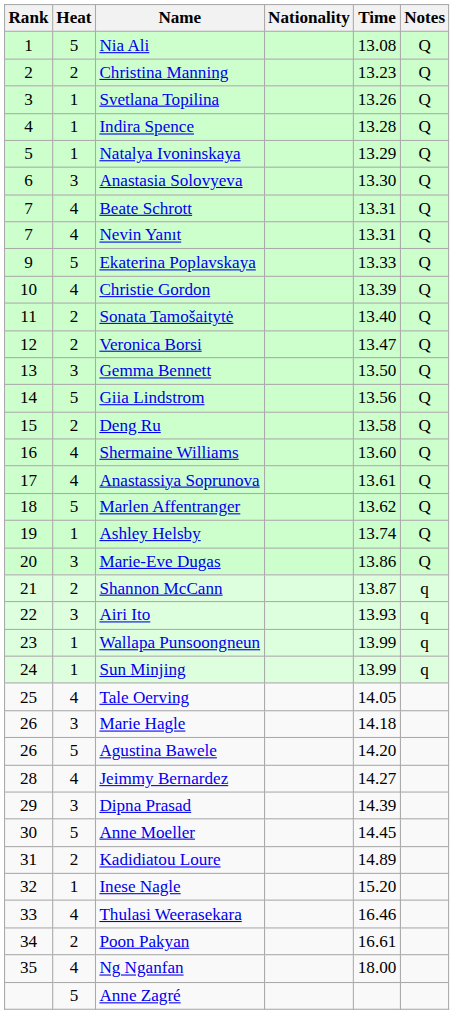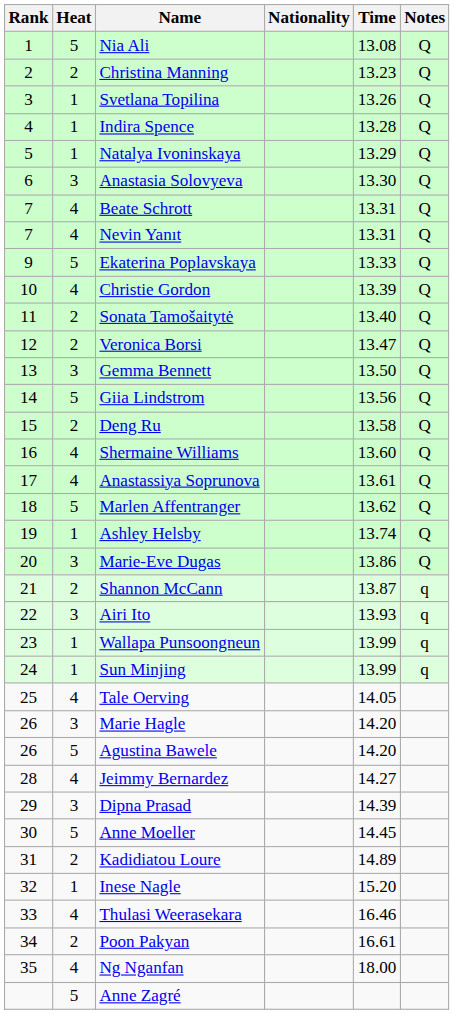 <table class="wikitable sortable" style="text-align:center">
 <tr>
 <th>Rank</th>
 <th>Heat</th>
 <th>Name</th>
 <th>Nationality</th>
 <th>Time</th>
 <th>Notes</th>
 </tr>
 <tr bgcolor=ccffcc>
 <td>1</td>
 <td>5</td>
 <td align=left><a href='#'>Nia Ali</a></td>
 <td align=left></td>
 <td>13.08</td>
 <td>Q</td>
 </tr>
 <tr bgcolor=ccffcc>
 <td>2</td>
 <td>2</td>
 <td align=left><a href='#'>Christina Manning</a></td>
 <td align=left></td>
 <td>13.23</td>
 <td>Q</td>
 </tr>
 <tr bgcolor=ccffcc>
 <td>3</td>
 <td>1</td>
 <td align=left><a href='#'>Svetlana Topilina</a></td>
 <td align=left></td>
 <td>13.26</td>
 <td>Q</td>
 </tr>
 <tr bgcolor=ccffcc>
 <td>4</td>
 <td>1</td>
 <td align=left><a href='#'>Indira Spence</a></td>
 <td align=left></td>
 <td>13.28</td>
 <td>Q</td>
 </tr>
 <tr bgcolor=ccffcc>
 <td>5</td>
 <td>1</td>
 <td align=left><a href='#'>Natalya Ivoninskaya</a></td>
 <td align=left></td>
 <td>13.29</td>
 <td>Q</td>
 </tr>
 <tr bgcolor=ccffcc>
 <td>6</td>
 <td>3</td>
 <td align=left><a href='#'>Anastasia Solovyeva</a></td>
 <td align=left></td>
 <td>13.30</td>
 <td>Q</td>
 </tr>
 <tr bgcolor=ccffcc>
 <td>7</td>
 <td>4</td>
 <td align=left><a href='#'>Beate Schrott</a></td>
 <td align=left></td>
 <td>13.31</td>
 <td>Q</td>
 </tr>
 <tr bgcolor=ccffcc>
 <td>7</td>
 <td>4</td>
 <td align=left><a href='#'>Nevin Yanıt</a></td>
 <td align=left></td>
 <td>13.31</td>
 <td>Q</td>
 </tr>
 <tr bgcolor=ccffcc>
 <td>9</td>
 <td>5</td>
 <td align=left><a href='#'>Ekaterina Poplavskaya</a></td>
 <td align=left></td>
 <td>13.33</td>
 <td>Q</td>
 </tr>
 <tr bgcolor=ccffcc>
 <td>10</td>
 <td>4</td>
 <td align=left><a href='#'>Christie Gordon</a></td>
 <td align=left></td>
 <td>13.39</td>
 <td>Q</td>
 </tr>
 <tr bgcolor=ccffcc>
 <td>11</td>
 <td>2</td>
 <td align=left><a href='#'>Sonata Tamošaitytė</a></td>
 <td align=left></td>
 <td>13.40</td>
 <td>Q</td>
 </tr>
 <tr bgcolor=ccffcc>
 <td>12</td>
 <td>2</td>
 <td align=left><a href='#'>Veronica Borsi</a></td>
 <td align=left></td>
 <td>13.47</td>
 <td>Q</td>
 </tr>
 <tr bgcolor=ccffcc>
 <td>13</td>
 <td>3</td>
 <td align=left><a href='#'>Gemma Bennett</a></td>
 <td align=left></td>
 <td>13.50</td>
 <td>Q</td>
 </tr>
 <tr bgcolor=ccffcc>
 <td>14</td>
 <td>5</td>
 <td align=left><a href='#'>Giia Lindstrom</a></td>
 <td align=left></td>
 <td>13.56</td>
 <td>Q</td>
 </tr>
 <tr bgcolor=ccffcc>
 <td>15</td>
 <td>2</td>
 <td align=left><a href='#'>Deng Ru</a></td>
 <td align=left></td>
 <td>13.58</td>
 <td>Q</td>
 </tr>
 <tr bgcolor=ccffcc>
 <td>16</td>
 <td>4</td>
 <td align=left><a href='#'>Shermaine Williams</a></td>
 <td align=left></td>
 <td>13.60</td>
 <td>Q</td>
 </tr>
 <tr bgcolor=ccffcc>
 <td>17</td>
 <td>4</td>
 <td align=left><a href='#'>Anastassiya Soprunova</a></td>
 <td align=left></td>
 <td>13.61</td>
 <td>Q</td>
 </tr>
 <tr bgcolor=ccffcc>
 <td>18</td>
 <td>5</td>
 <td align=left><a href='#'>Marlen Affentranger</a></td>
 <td align=left></td>
 <td>13.62</td>
 <td>Q</td>
 </tr>
 <tr bgcolor=ccffcc>
 <td>19</td>
 <td>1</td>
 <td align=left><a href='#'>Ashley Helsby</a></td>
 <td align=left></td>
 <td>13.74</td>
 <td>Q</td>
 </tr>
 <tr bgcolor=ccffcc>
 <td>20</td>
 <td>3</td>
 <td align=left><a href='#'>Marie-Eve Dugas</a></td>
 <td align=left></td>
 <td>13.86</td>
 <td>Q</td>
 </tr>
 <tr bgcolor=ddffdd>
 <td>21</td>
 <td>2</td>
 <td align=left><a href='#'>Shannon McCann</a></td>
 <td align=left></td>
 <td>13.87</td>
 <td>q</td>
 </tr>
 <tr bgcolor=ddffdd>
 <td>22</td>
 <td>3</td>
 <td align=left><a href='#'>Airi Ito</a></td>
 <td align=left></td>
 <td>13.93</td>
 <td>q</td>
 </tr>
 <tr bgcolor=ddffdd>
 <td>23</td>
 <td>1</td>
 <td align=left><a href='#'>Wallapa Punsoongneun</a></td>
 <td align=left></td>
 <td>13.99</td>
 <td>q</td>
 </tr>
 <tr bgcolor=ddffdd>
 <td>24</td>
 <td>1</td>
 <td align=left><a href='#'>Sun Minjing</a></td>
 <td align=left></td>
 <td>13.99</td>
 <td>q</td>
 </tr>
 <tr>
 <td>25</td>
 <td>4</td>
 <td align=left><a href='#'>Tale Oerving</a></td>
 <td align=left></td>
 <td>14.05</td>
 <td></td>
 </tr>
 <tr>
 <td>26</td>
 <td>3</td>
 <td align=left><a href='#'>Marie Hagle</a></td>
 <td align=left></td>
-<td>14.18</td>
+<td>14.20</td>
 <td></td>
 </tr>
 <tr>
 <td>26</td>
 <td>5</td>
 <td align=left><a href='#'>Agustina Bawele</a></td>
 <td align=left></td>
 <td>14.20</td>
 <td></td>
 </tr>
 <tr>
 <td>28</td>
 <td>4</td>
 <td align=left><a href='#'>Jeimmy Bernardez</a></td>
 <td align=left></td>
 <td>14.27</td>
 <td></td>
 </tr>
 <tr>
 <td>29</td>
 <td>3</td>
 <td align=left><a href='#'>Dipna Prasad</a></td>
 <td align=left></td>
 <td>14.39</td>
 <td></td>
 </tr>
 <tr>
 <td>30</td>
 <td>5</td>
 <td align=left><a href='#'>Anne Moeller</a></td>
 <td align=left></td>
 <td>14.45</td>
 <td></td>
 </tr>
 <tr>
 <td>31</td>
 <td>2</td>
 <td align=left><a href='#'>Kadidiatou Loure</a></td>
 <td align=left></td>
 <td>14.89</td>
 <td></td>
 </tr>
 <tr>
 <td>32</td>
 <td>1</td>
 <td align=left><a href='#'>Inese Nagle</a></td>
 <td align=left></td>
 <td>15.20</td>
 <td></td>
 </tr>
 <tr>
 <td>33</td>
 <td>4</td>
 <td align=left><a href='#'>Thulasi Weerasekara</a></td>
 <td align=left></td>
 <td>16.46</td>
 <td></td>
 </tr>
 <tr>
 <td>34</td>
 <td>2</td>
 <td align=left><a href='#'>Poon Pakyan</a></td>
 <td align=left></td>
 <td>16.61</td>
 <td></td>
 </tr>
 <tr>
 <td>35</td>
 <td>4</td>
 <td align=left><a href='#'>Ng Nganfan</a></td>
 <td align=left></td>
 <td>18.00</td>
 <td></td>
 </tr>
 <tr>
 <td></td>
 <td>5</td>
 <td align=left><a href='#'>Anne Zagré</a></td>
 <td align=left></td>
 <td></td>
 <td></td>
 </tr>
 </table>
